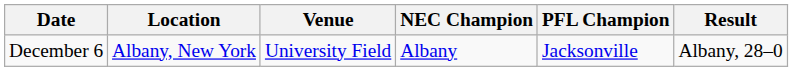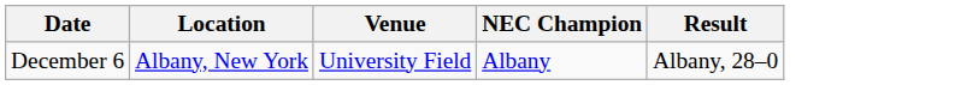 <table class="wikitable">
 <tr>
 <th>Date</th>
 <th>Location</th>
 <th>Venue</th>
 <th>NEC Champion</th>
-<th>PFL Champion</th>
 <th>Result</th>
 </tr>
 <tr>
 <td>December 6</td>
 <td><a href='#'>Albany, New York</a></td>
 <td><a href='#'>University Field</a></td>
 <td><a href='#'>Albany</a></td>
-<td><a href='#'>Jacksonville</a></td>
 <td>Albany, 28–0</td>
 </tr>
 </table>
